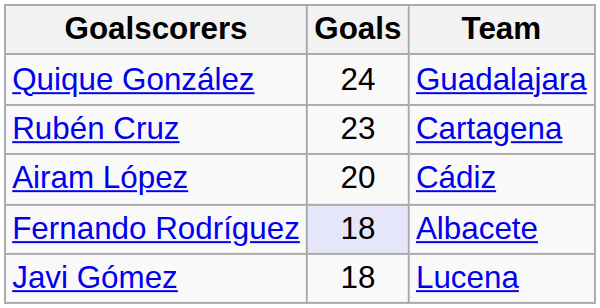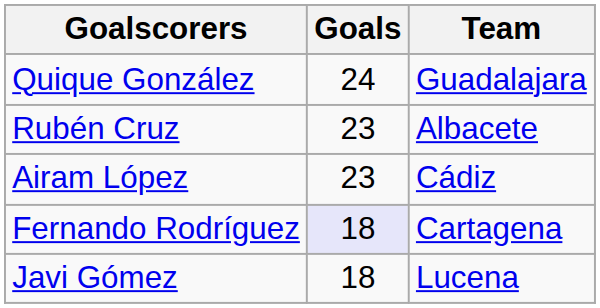 <table class="wikitable sortable">
 <tr>
 <th>Goalscorers</th>
 <th>Goals</th>
 <th>Team</th>
 </tr>
 <tr>
 <td><a href='#'>Quique González</a></td>
 <td style="text-align:center">24</td>
 <td><a href='#'>Guadalajara</a></td>
 </tr>
 <tr>
 <td><a href='#'>Rubén Cruz</a></td>
 <td style="text-align:center">23</td>
-<td><a href='#'>Cartagena</a></td>
+<td><a href='#'>Albacete</a></td>
 </tr>
 <tr>
 <td><a href='#'>Airam López</a></td>
-<td style="text-align:center">20</td>
+<td style="text-align:center">23</td>
 <td><a href='#'>Cádiz</a></td>
 </tr>
 <tr>
 <td><a href='#'>Fernando Rodríguez</a></td>
 <td style="background: lavender; text-align:center">18</td>
-<td><a href='#'>Albacete</a></td>
+<td><a href='#'>Cartagena</a></td>
 </tr>
 <tr>
 <td><a href='#'>Javi Gómez</a></td>
 <td style="text-align:center">18</td>
 <td><a href='#'>Lucena</a></td>
 </tr>
 </table>
